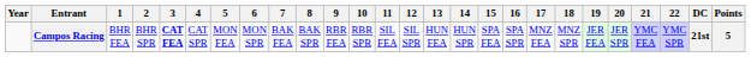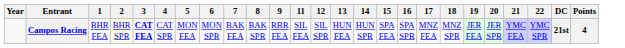 <table class="wikitable" style="text-align:center; font-size:85%">
 <tr>
 <th>Year</th>
 <th>Entrant</th>
 <th>1</th>
 <th>2</th>
 <th>3</th>
 <th>4</th>
 <th>5</th>
 <th>6</th>
 <th>7</th>
 <th>8</th>
 <th>9</th>
-<th>10</th>
 <th>11</th>
 <th>12</th>
 <th>13</th>
 <th>14</th>
 <th>15</th>
 <th>16</th>
 <th>17</th>
 <th>18</th>
 <th>19</th>
 <th>20</th>
 <th>21</th>
 <th>22</th>
 <th>DC</th>
 <th>Points</th>
 </tr>
 <tr>
 <td></td>
 <th nowrap><a href='#'>Campos Racing</a></th>
 <td><a href='#'>BHR<br>FEA</a></td>
-<td><a href='#'>BHR<br>SPR</a></td>
+<td style="background: lightyellow;"><a href='#'>BHR<br>SPR</a></td>
 <td><strong><a href='#'>CAT<br>FEA</a></strong></td>
 <td><a href='#'>CAT<br>SPR</a></td>
 <td><a href='#'>MON<br>FEA</a></td>
 <td><a href='#'>MON<br>SPR</a></td>
 <td><a href='#'>BAK<br>FEA</a></td>
 <td><a href='#'>BAK<br>SPR</a></td>
 <td><a href='#'>RBR<br>FEA</a></td>
-<td><a href='#'>RBR<br>SPR</a></td>
 <td><a href='#'>SIL<br>FEA</a></td>
 <td><a href='#'>SIL<br>SPR</a></td>
 <td><a href='#'>HUN<br>FEA</a></td>
 <td><a href='#'>HUN<br>SPR</a></td>
 <td><a href='#'>SPA<br>FEA</a></td>
 <td><a href='#'>SPA<br>SPR</a></td>
 <td><a href='#'>MNZ<br>FEA</a></td>
 <td><a href='#'>MNZ<br>SPR</a></td>
 <td style="background:#DFFFDF;"><a href='#'>JER<br>FEA</a><br></td>
 <td style="background:#DFFFDF;"><a href='#'>JER<br>SPR</a><br></td>
 <td style="background:#CFCFFF;"><a href='#'>YMC<br>FEA</a><br></td>
 <td style="background:#CFCFFF;"><a href='#'>YMC<br>SPR</a><br></td>
 <th>21st</th>
-<th>5</th>
+<th>4</th>
 </tr>
 </table>
